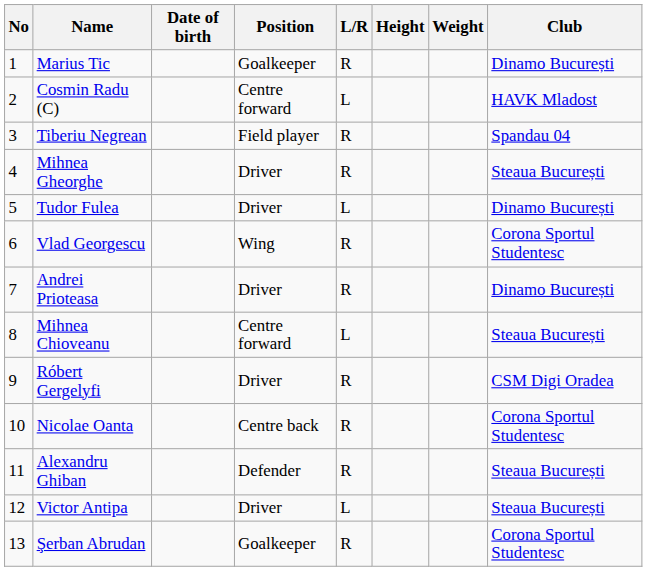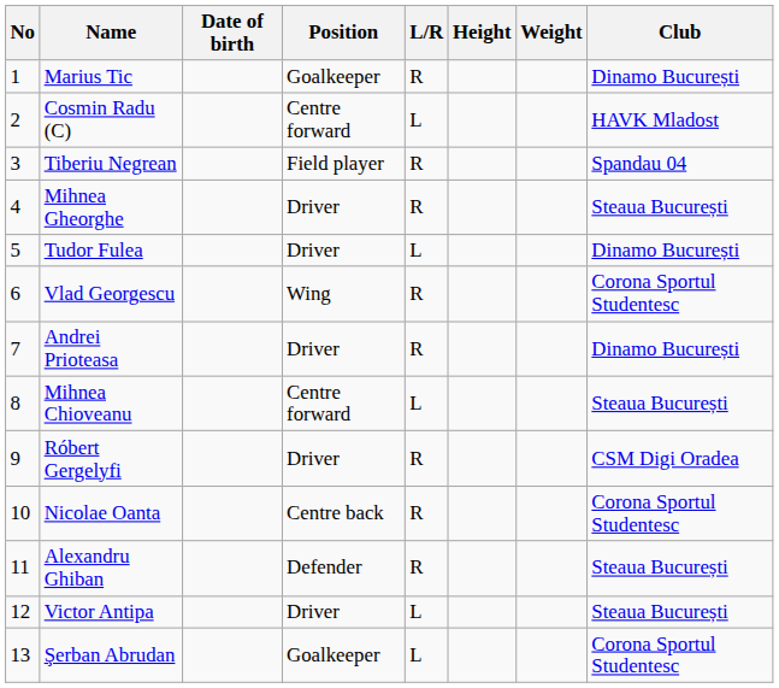 <table class="wikitable sortable" text-align:center;">
 <tr>
 <th>No</th>
 <th>Name</th>
 <th>Date of birth</th>
 <th>Position</th>
 <th>L/R</th>
 <th>Height</th>
 <th>Weight</th>
 <th>Club</th>
 </tr>
 <tr>
 <td>1</td>
 <td align=left><a href='#'>Marius Tic</a></td>
 <td align=left></td>
 <td>Goalkeeper</td>
 <td>R</td>
 <td></td>
 <td></td>
 <td align=left> <a href='#'>Dinamo București</a></td>
 </tr>
 <tr>
 <td>2</td>
 <td align=left><a href='#'>Cosmin Radu</a> (C)</td>
 <td align=left></td>
 <td>Centre forward</td>
 <td>L</td>
 <td></td>
 <td></td>
 <td align=left> <a href='#'>HAVK Mladost</a></td>
 </tr>
 <tr>
 <td>3</td>
 <td align=left><a href='#'>Tiberiu Negrean</a></td>
 <td align=left></td>
 <td>Field player</td>
 <td>R</td>
 <td></td>
 <td></td>
 <td align=left> <a href='#'>Spandau 04</a></td>
 </tr>
 <tr>
 <td>4</td>
 <td align=left><a href='#'>Mihnea Gheorghe</a></td>
 <td align=left></td>
 <td>Driver</td>
 <td>R</td>
 <td></td>
 <td></td>
 <td align=left> <a href='#'>Steaua București</a></td>
 </tr>
 <tr>
 <td>5</td>
 <td align=left><a href='#'>Tudor Fulea</a></td>
 <td align=left></td>
 <td>Driver</td>
 <td>L</td>
 <td></td>
 <td></td>
 <td align=left> <a href='#'>Dinamo București</a></td>
 </tr>
 <tr>
 <td>6</td>
 <td align=left><a href='#'>Vlad Georgescu</a></td>
 <td align=left></td>
 <td>Wing</td>
 <td>R</td>
 <td></td>
 <td></td>
 <td align=left> <a href='#'>Corona Sportul Studentesc</a></td>
 </tr>
 <tr>
 <td>7</td>
 <td align=left><a href='#'>Andrei Prioteasa</a></td>
 <td align=left></td>
 <td>Driver</td>
 <td>R</td>
 <td></td>
 <td></td>
 <td align=left> <a href='#'>Dinamo București</a></td>
 </tr>
 <tr>
 <td>8</td>
 <td align=left><a href='#'>Mihnea Chioveanu</a></td>
 <td align=left></td>
 <td>Centre forward</td>
 <td>L</td>
 <td></td>
 <td></td>
 <td align=left> <a href='#'>Steaua București</a></td>
 </tr>
 <tr>
 <td>9</td>
 <td align=left><a href='#'>Róbert Gergelyfi</a></td>
 <td align=left></td>
 <td>Driver</td>
 <td>R</td>
 <td></td>
 <td></td>
 <td align=left> <a href='#'>CSM Digi Oradea</a></td>
 </tr>
 <tr>
 <td>10</td>
 <td align=left><a href='#'>Nicolae Oanta</a></td>
 <td align=left></td>
 <td>Centre back</td>
 <td>R</td>
 <td></td>
 <td></td>
 <td align=left> <a href='#'>Corona Sportul Studentesc</a></td>
 </tr>
 <tr>
 <td>11</td>
 <td align=left><a href='#'>Alexandru Ghiban</a></td>
 <td align=left></td>
 <td>Defender</td>
 <td>R</td>
 <td></td>
 <td></td>
 <td align=left> <a href='#'>Steaua București</a></td>
 </tr>
 <tr>
 <td>12</td>
 <td align=left><a href='#'>Victor Antipa</a></td>
 <td align=left></td>
 <td>Driver</td>
 <td>L</td>
 <td></td>
 <td></td>
 <td align=left> <a href='#'>Steaua București</a></td>
 </tr>
 <tr>
 <td>13</td>
 <td align=left><a href='#'>Şerban Abrudan</a></td>
 <td align=left></td>
 <td>Goalkeeper</td>
-<td>R</td>
+<td>L</td>
 <td></td>
 <td></td>
 <td align=left> <a href='#'>Corona Sportul Studentesc</a></td>
 </tr>
 </table>
